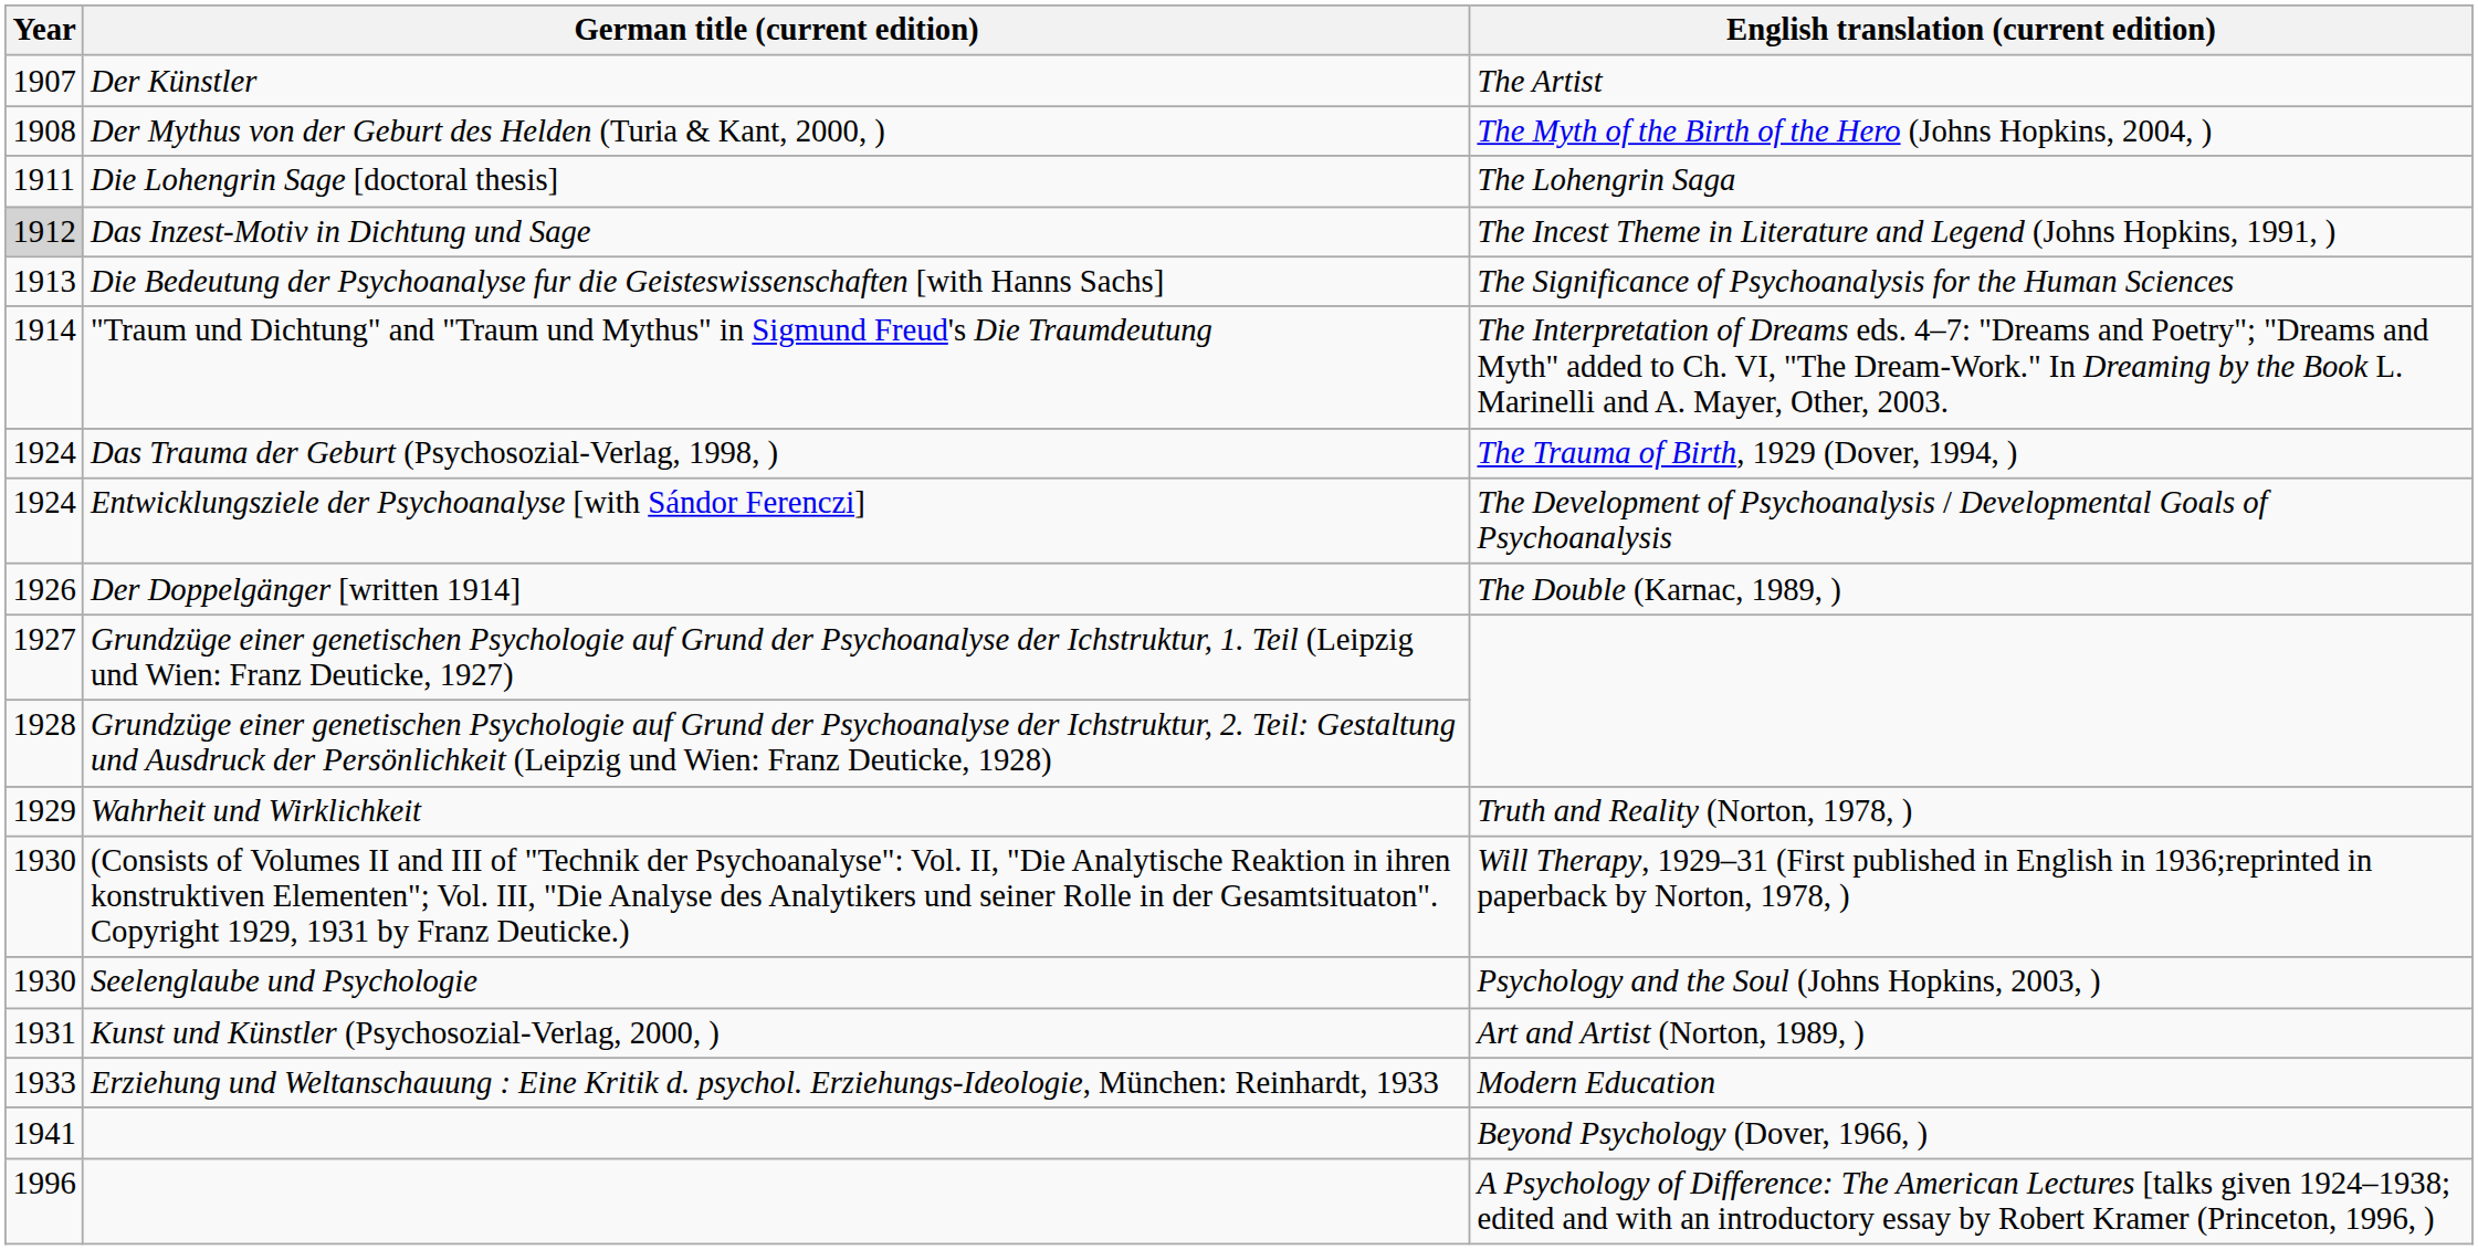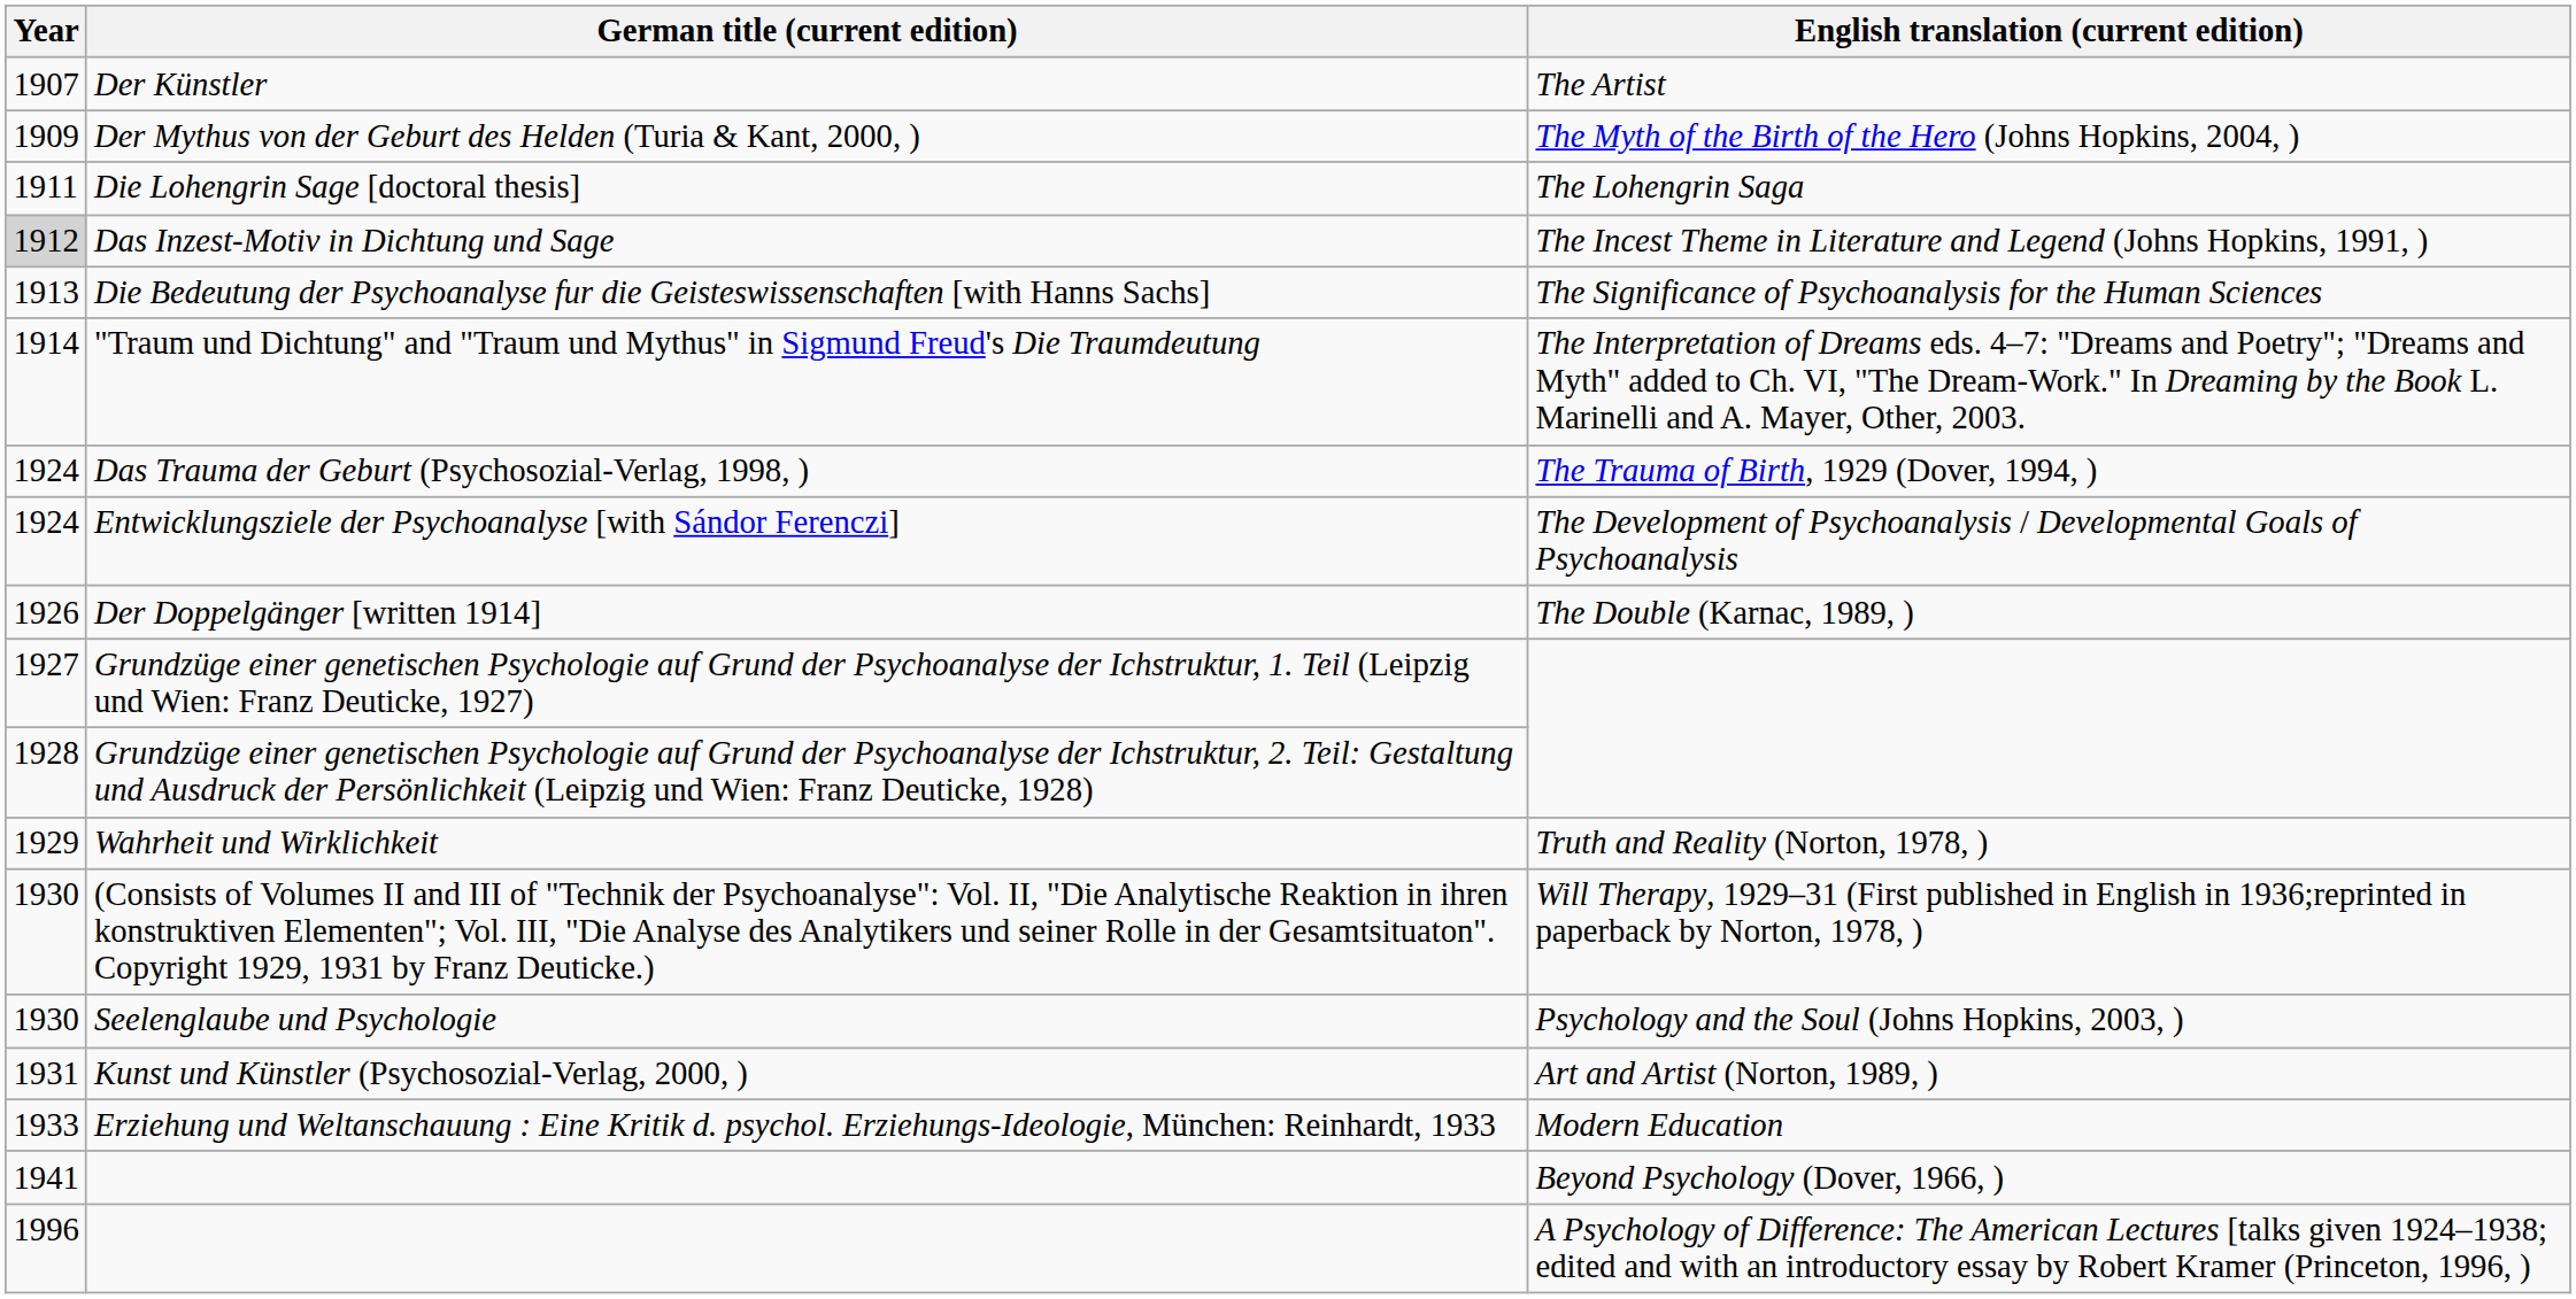 <table class="wikitable">
 <tr align="left" valign="top">
 <th>Year</th>
 <th>German title (current edition)</th>
 <th>English translation (current edition)</th>
 </tr>
 <tr valign="top">
 <td>1907</td>
 <td><em>Der Künstler</em></td>
 <td><em>The Artist</em></td>
 </tr>
 <tr valign="top">
-<td>1908</td>
+<td>1909</td>
 <td><em>Der Mythus von der Geburt des Helden</em> (Turia & Kant, 2000, )</td>
 <td><em><a href='#'>The Myth of the Birth of the Hero</a></em> (Johns Hopkins, 2004, )</td>
 </tr>
 <tr valign="top">
 <td>1911</td>
 <td><em>Die Lohengrin Sage</em> [doctoral thesis]</td>
 <td><em>The Lohengrin Saga</em></td>
 </tr>
 <tr valign="top">
 <td style="background: lightgrey;">1912</td>
 <td><em>Das Inzest-Motiv in Dichtung und Sage</em></td>
 <td><em>The Incest Theme in Literature and Legend</em> (Johns Hopkins, 1991, )</td>
 </tr>
 <tr valign="top">
 <td>1913</td>
 <td><em>Die Bedeutung der Psychoanalyse fur die Geisteswissenschaften</em> [with Hanns Sachs]</td>
 <td><em>The Significance of Psychoanalysis for the Human Sciences</em></td>
 </tr>
 <tr valign="top">
 <td>1914</td>
 <td>"Traum und Dichtung" and "Traum und Mythus" in <a href='#'>Sigmund Freud</a>'s <em>Die Traumdeutung</em></td>
 <td><em>The Interpretation of Dreams</em> eds. 4–7: "Dreams and Poetry"; "Dreams and Myth" added to Ch. VI, "The Dream-Work." In <em>Dreaming by the Book</em> L. Marinelli and A. Mayer, Other, 2003. </td>
 </tr>
 <tr valign="top">
 <td>1924</td>
 <td><em>Das Trauma der Geburt</em> (Psychosozial-Verlag, 1998, )</td>
 <td><em><a href='#'>The Trauma of Birth</a></em>, 1929 (Dover, 1994, )</td>
 </tr>
 <tr valign="top">
 <td>1924</td>
 <td><em>Entwicklungsziele der Psychoanalyse</em> [with <a href='#'>Sándor Ferenczi</a>]</td>
 <td><em>The Development of Psychoanalysis</em> / <em>Developmental Goals of Psychoanalysis</em></td>
 </tr>
 <tr valign="top">
 <td>1926</td>
 <td><em>Der Doppelgänger</em> [written 1914]</td>
 <td><em>The Double</em> (Karnac, 1989, )</td>
 </tr>
 <tr valign="top">
 <td>1927</td>
 <td><em>Grundzüge einer genetischen Psychologie auf Grund der Psychoanalyse der Ichstruktur, 1. Teil</em> (Leipzig und Wien: Franz Deuticke, 1927)</td>
 </tr>
 <tr valign="top">
 <td>1928</td>
 <td><em>Grundzüge einer genetischen Psychologie auf Grund der Psychoanalyse der Ichstruktur, 2. Teil: Gestaltung und Ausdruck der Persönlichkeit</em> (Leipzig und Wien: Franz Deuticke, 1928)</td>
 </tr>
 <tr valign="top">
 <td>1929</td>
 <td><em>Wahrheit und Wirklichkeit</em></td>
 <td><em>Truth and Reality</em> (Norton, 1978, )</td>
 </tr>
 <tr valign="top">
 <td>1930</td>
 <td>(Consists of Volumes II and III of "Technik der Psychoanalyse": Vol. II, "Die Analytische Reaktion in ihren konstruktiven Elementen"; Vol. III, "Die Analyse des Analytikers und seiner Rolle in der Gesamtsituaton". Copyright 1929, 1931 by Franz Deuticke.)</td>
 <td><em>Will Therapy</em>, 1929–31 (First published in English in 1936;reprinted in paperback by Norton, 1978, )</td>
 </tr>
 <tr valign="top">
 <td>1930</td>
 <td><em>Seelenglaube und Psychologie</em></td>
 <td><em>Psychology and the Soul</em> (Johns Hopkins, 2003, )</td>
 </tr>
 <tr valign="top">
 <td>1931</td>
 <td><em>Kunst und Künstler</em> (Psychosozial-Verlag, 2000, )</td>
 <td><em>Art and Artist</em> (Norton, 1989, )</td>
 </tr>
 <tr valign="top">
 <td>1933</td>
 <td><em>Erziehung und Weltanschauung : Eine Kritik d. psychol. Erziehungs-Ideologie</em>, München: Reinhardt, 1933</td>
 <td><em>Modern Education</em></td>
 </tr>
 <tr valign="top">
 <td>1941</td>
 <td> </td>
 <td><em>Beyond Psychology</em> (Dover, 1966, )</td>
 </tr>
 <tr valign="top">
 <td>1996</td>
 <td> </td>
 <td><em>A Psychology of Difference: The American Lectures</em> [talks given 1924–1938; edited and with an introductory essay by Robert Kramer (Princeton, 1996, )</td>
 </tr>
 </table>
